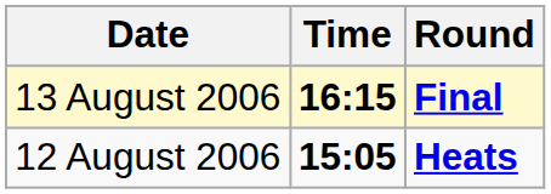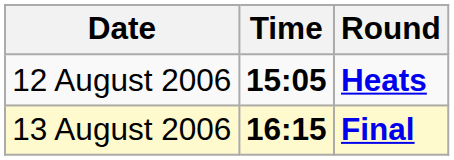 <table class="wikitable">
 <tr>
 <th>Date</th>
 <th>Time</th>
 <th>Round</th>
 </tr>
+<tr>
+<td>12 August 2006</td>
+<td><strong>15:05</strong></td>
+<td><strong><a href='#'>Heats</a></strong></td>
+</tr>
 <tr style=background:lemonchiffon>
 <td>13 August 2006</td>
 <td><strong>16:15</strong></td>
 <td><strong><a href='#'>Final</a></strong></td>
 </tr>
-<tr>
-<td>12 August 2006</td>
-<td><strong>15:05</strong></td>
-<td><strong><a href='#'>Heats</a></strong></td>
-</tr>
 </table>
